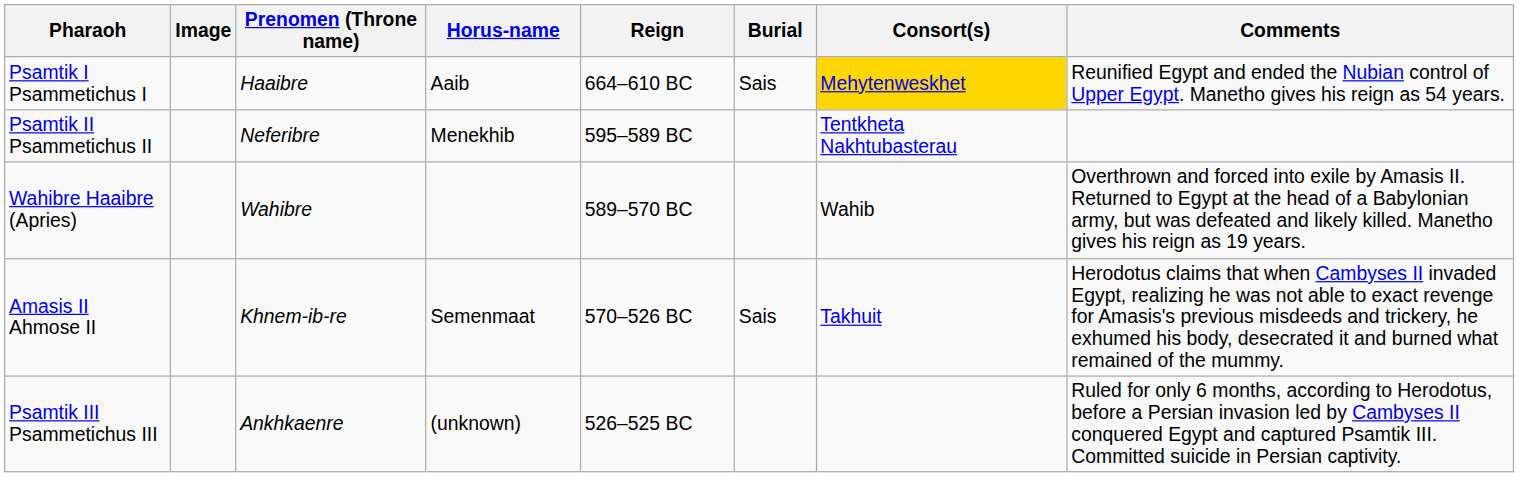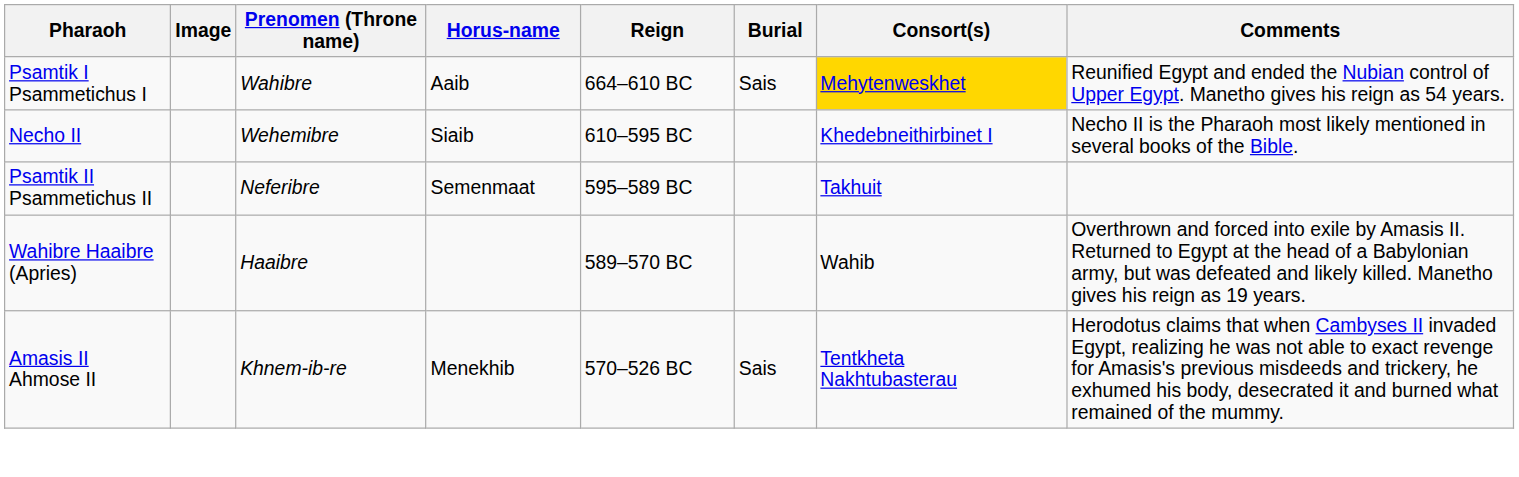 <table class="wikitable">
 <tr>
 <th style="width:130px">Pharaoh</th>
 <th>Image</th>
 <th style="width:150px"><a href='#'>Prenomen</a> (Throne name)</th>
 <th style="width:120px"><a href='#'>Horus-name</a></th>
 <th style="width:120px">Reign</th>
 <th style="width:60px">Burial</th>
 <th style="width:200px">Consort(s)</th>
 <th>Comments</th>
 </tr>
 <tr>
 <td><a href='#'>Psamtik I</a><br>Psammetichus I</td>
 <td></td>
-<td><em>Haaibre</em></td>
+<td><em>Wahibre</em></td>
 <td>Aaib</td>
 <td>664–610 BC</td>
 <td>Sais</td>
 <td style="background: gold;"><a href='#'>Mehytenweskhet</a></td>
 <td>Reunified Egypt and ended the <a href='#'>Nubian</a> control of <a href='#'>Upper Egypt</a>. Manetho gives his reign as 54 years.</td>
 </tr>
 <tr>
+<td><a href='#'>Necho II</a></td>
+<td></td>
+<td><em>Wehemibre</em></td>
+<td>Siaib</td>
+<td>610–595 BC</td>
+<td></td>
+<td><a href='#'>Khedebneithirbinet&nbsp;I</a></td>
+<td>Necho II is the Pharaoh most likely mentioned in several books of the <a href='#'>Bible</a>.</td>
+</tr>
+<tr>
 <td><a href='#'>Psamtik II</a><br>Psammetichus II</td>
 <td></td>
 <td><em>Neferibre</em></td>
-<td>Menekhib</td>
+<td>Semenmaat</td>
 <td>595–589 BC</td>
 <td></td>
-<td><a href='#'>Tentkheta</a> <br> <a href='#'>Nakhtubasterau</a></td>
+<td><a href='#'>Takhuit</a></td>
 <td></td>
 </tr>
 <tr>
 <td><a href='#'>Wahibre Haaibre</a><br>(Apries)</td>
 <td></td>
-<td><em>Wahibre</em></td>
+<td><em>Haaibre</em></td>
 <td></td>
 <td>589–570 BC</td>
 <td></td>
 <td>Wahib</td>
 <td>Overthrown and forced into exile by Amasis II. Returned to Egypt at the head of a Babylonian army, but was defeated and likely killed. Manetho gives his reign as 19 years.</td>
 </tr>
 <tr>
 <td><a href='#'>Amasis II</a><br>Ahmose II</td>
 <td></td>
 <td><em>Khnem-ib-re</em></td>
-<td>Semenmaat</td>
+<td>Menekhib</td>
 <td>570–526 BC</td>
 <td>Sais</td>
-<td><a href='#'>Takhuit</a></td>
+<td><a href='#'>Tentkheta</a> <br> <a href='#'>Nakhtubasterau</a></td>
 <td>Herodotus claims that when <a href='#'>Cambyses II</a> invaded Egypt, realizing he was not able to exact revenge for Amasis's previous misdeeds and trickery, he exhumed his body, desecrated it and burned what remained of the mummy.</td>
 </tr>
-<tr>
-<td><a href='#'>Psamtik III</a><br>Psammetichus  III</td>
-<td></td>
-<td><em>Ankhkaenre</em></td>
-<td>(unknown)</td>
-<td>526–525 BC</td>
-<td></td>
-<td></td>
-<td>Ruled for only 6 months, according to Herodotus, before a Persian invasion led by <a href='#'>Cambyses II</a> conquered Egypt and captured Psamtik III. Committed suicide in Persian captivity.</td>
-</tr>
 </table>
